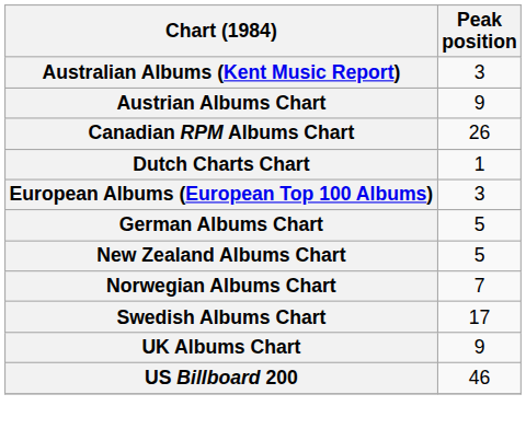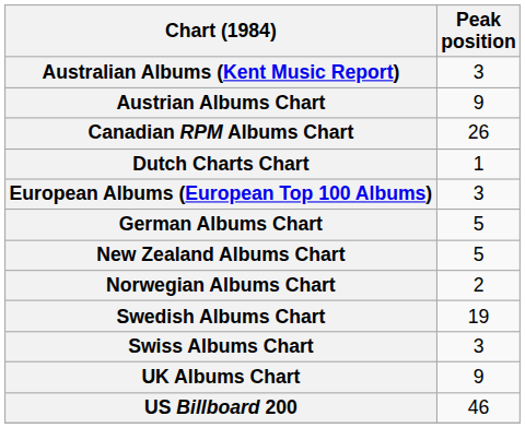 <table class="wikitable plainrowheaders sortable" style="text-align:center;" border="1">
 <tr>
 <th scope="col">Chart (1984)</th>
 <th scope="col">Peak<br>position</th>
 </tr>
 <tr>
 <th scope="row">Australian Albums (<a href='#'>Kent Music Report</a>)</th>
 <td>3</td>
 </tr>
 <tr>
 <th scope="row">Austrian Albums Chart</th>
 <td>9</td>
 </tr>
 <tr>
 <th scope="row">Canadian <em>RPM</em> Albums Chart</th>
 <td>26</td>
 </tr>
 <tr>
 <th scope="row">Dutch Charts Chart</th>
 <td>1</td>
 </tr>
 <tr>
 <th scope="row">European Albums (<a href='#'>European Top 100 Albums</a>)</th>
 <td>3</td>
 </tr>
 <tr>
 <th scope="row">German Albums Chart</th>
 <td>5</td>
 </tr>
 <tr>
 <th scope="row">New Zealand Albums Chart</th>
 <td>5</td>
 </tr>
 <tr>
 <th scope="row">Norwegian Albums Chart</th>
-<td>7</td>
+<td>2</td>
 </tr>
 <tr>
 <th scope="row">Swedish Albums Chart</th>
-<td>17</td>
+<td>19</td>
+</tr>
+<tr>
+<th scope="row">Swiss Albums Chart</th>
+<td>3</td>
 </tr>
 <tr>
 <th scope="row">UK Albums Chart</th>
 <td>9</td>
 </tr>
 <tr>
 <th scope="row">US <em>Billboard</em> 200</th>
 <td>46</td>
 </tr>
 <tr>
 </tr>
 </table>
